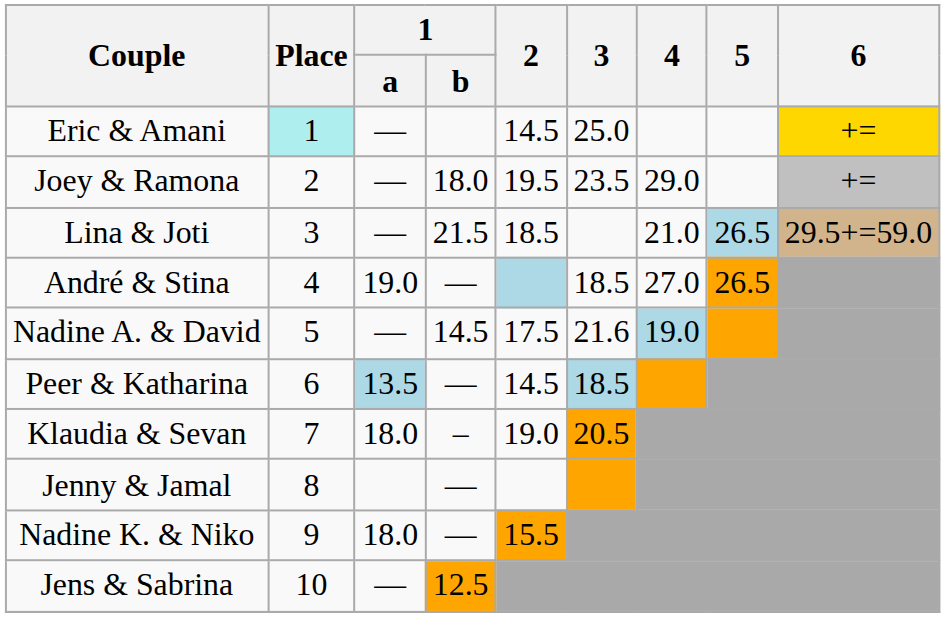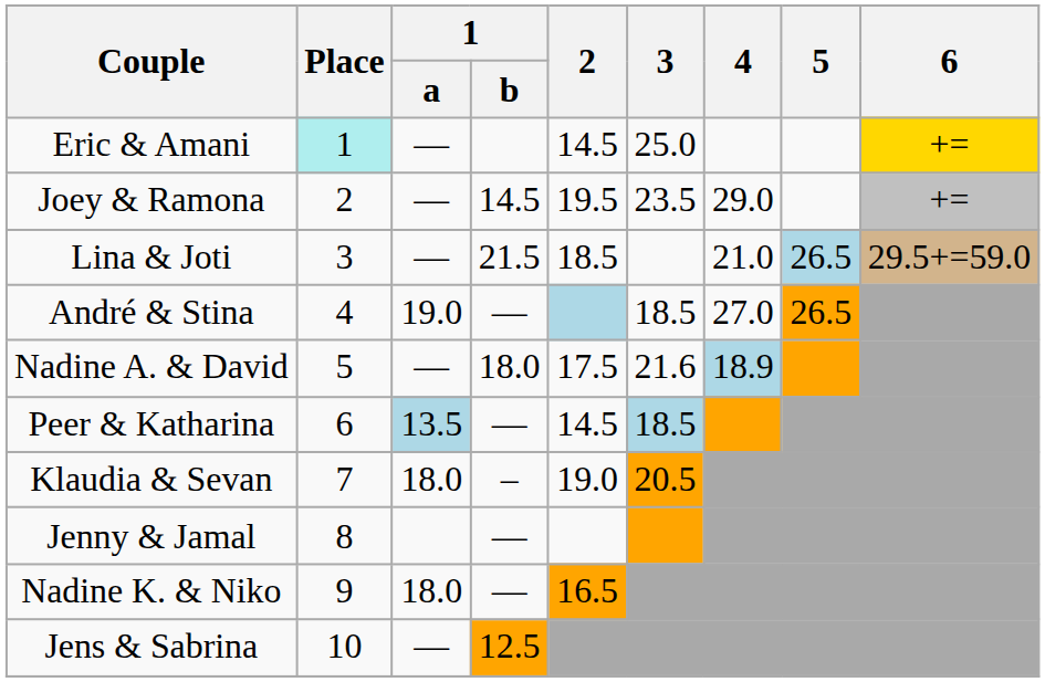 <table class="wikitable sortable" style="margin: auto; text-align: center;">
 <tr>
 <th rowspan="2">Couple</th>
 <th rowspan="2">Place</th>
 <th colspan="2">1</th>
 <th rowspan="2">2</th>
 <th rowspan="2">3</th>
 <th rowspan="2">4</th>
 <th rowspan="2">5</th>
 <th rowspan="2">6</th>
 </tr>
 <tr>
 <th>a</th>
 <th>b</th>
 </tr>
 <tr>
 <td><div>Eric & Amani</div></td>
 <td style="background: paleturquoise;">1</td>
 <td>—</td>
 <td></td>
 <td>14.5</td>
 <td>25.0</td>
 <td></td>
 <td></td>
 <td bgcolor=gold>+=</td>
 </tr>
 <tr>
 <td><div>Joey & Ramona</div></td>
 <td>2</td>
 <td>—</td>
-<td>18.0</td>
+<td>14.5</td>
 <td>19.5</td>
 <td>23.5</td>
 <td>29.0</td>
 <td></td>
 <td bgcolor=silver>+=</td>
 </tr>
 <tr>
 <td><div>Lina & Joti</div></td>
 <td>3</td>
 <td>—</td>
 <td>21.5</td>
 <td>18.5</td>
 <td></td>
 <td>21.0</td>
 <td bgcolor=lightblue>26.5</td>
 <td bgcolor=tan>29.5+=59.0</td>
 </tr>
 <tr>
 <td><div>André & Stina</div></td>
 <td>4</td>
 <td>19.0</td>
 <td>—</td>
 <td bgcolor=lightblue></td>
 <td>18.5</td>
 <td>27.0</td>
 <td bgcolor=orange>26.5</td>
 <td bgcolor=darkgrey></td>
 </tr>
 <tr>
 <td><div>Nadine A. & David</div></td>
 <td>5</td>
 <td>—</td>
-<td>14.5</td>
+<td>18.0</td>
 <td>17.5</td>
 <td>21.6</td>
-<td bgcolor=lightblue>19.0</td>
+<td bgcolor=lightblue>18.9</td>
 <td bgcolor=orange></td>
 <td bgcolor=darkgrey></td>
 </tr>
 <tr>
 <td><div>Peer & Katharina</div></td>
 <td>6</td>
 <td bgcolor=lightblue>13.5</td>
 <td>—</td>
 <td>14.5</td>
 <td bgcolor=lightblue>18.5</td>
 <td bgcolor=orange></td>
 <td bgcolor=darkgrey colspan="2"></td>
 </tr>
 <tr>
 <td><div>Klaudia & Sevan</div></td>
 <td>7</td>
 <td>18.0</td>
 <td>–</td>
 <td>19.0</td>
 <td bgcolor=orange>20.5</td>
 <td bgcolor=darkgrey colspan="3"></td>
 </tr>
 <tr>
 <td><div>Jenny & Jamal</div></td>
 <td>8</td>
 <td></td>
 <td>—</td>
 <td></td>
 <td bgcolor=orange></td>
 <td bgcolor=darkgrey colspan="3"></td>
 </tr>
 <tr>
 <td><div>Nadine K. & Niko</div></td>
 <td>9</td>
 <td>18.0</td>
 <td>—</td>
-<td bgcolor=orange>15.5</td>
+<td bgcolor=orange>16.5</td>
 <td bgcolor=darkgrey colspan="4"></td>
 </tr>
 <tr>
 <td><div>Jens & Sabrina</div></td>
 <td>10</td>
 <td>—</td>
 <td bgcolor=orange>12.5</td>
 <td bgcolor=darkgrey colspan="5"></td>
 </tr>
 <tr>
 </tr>
 </table>
